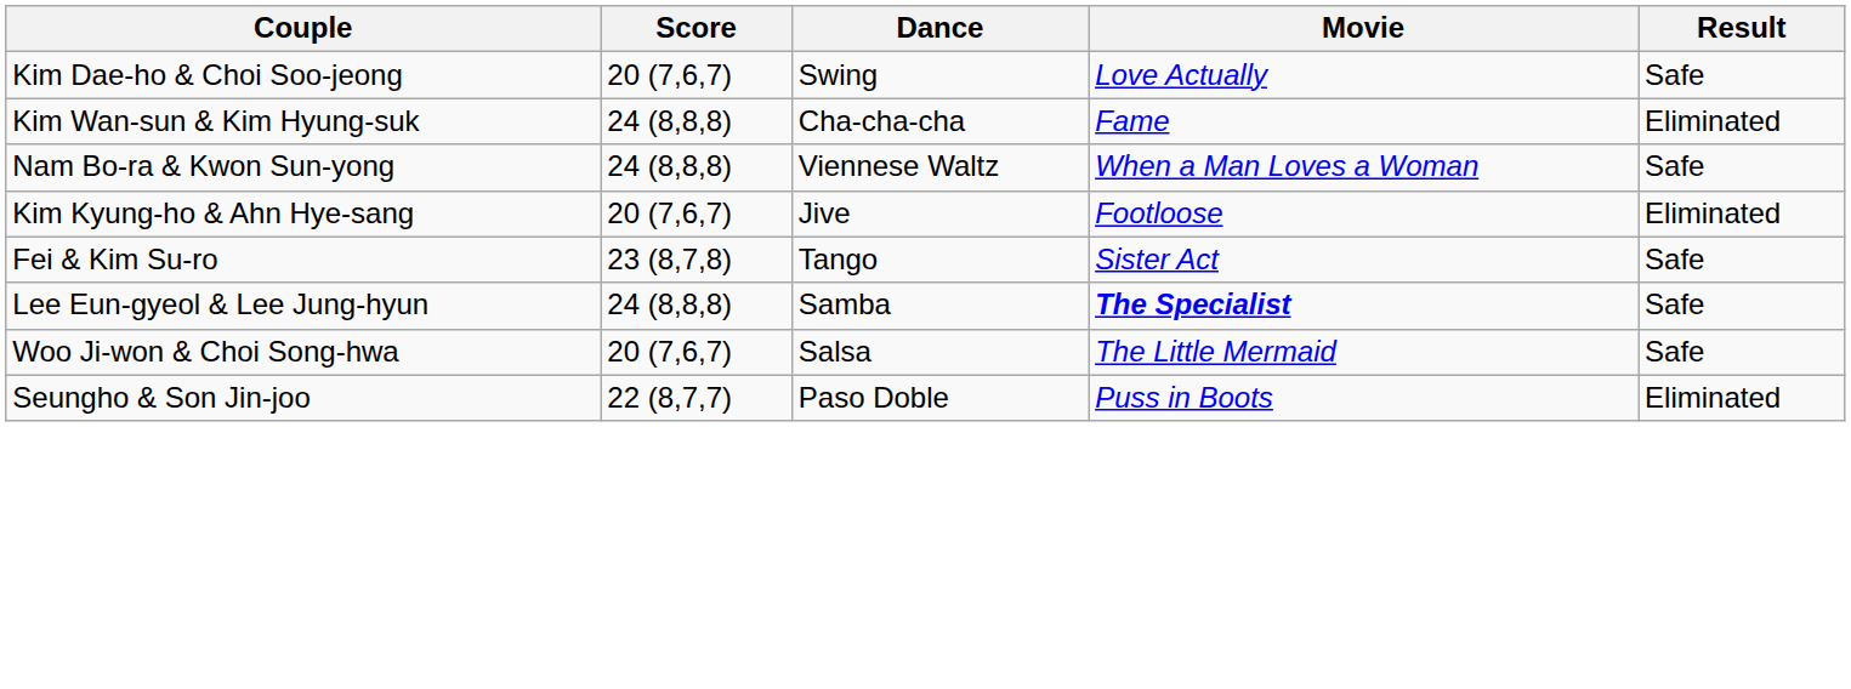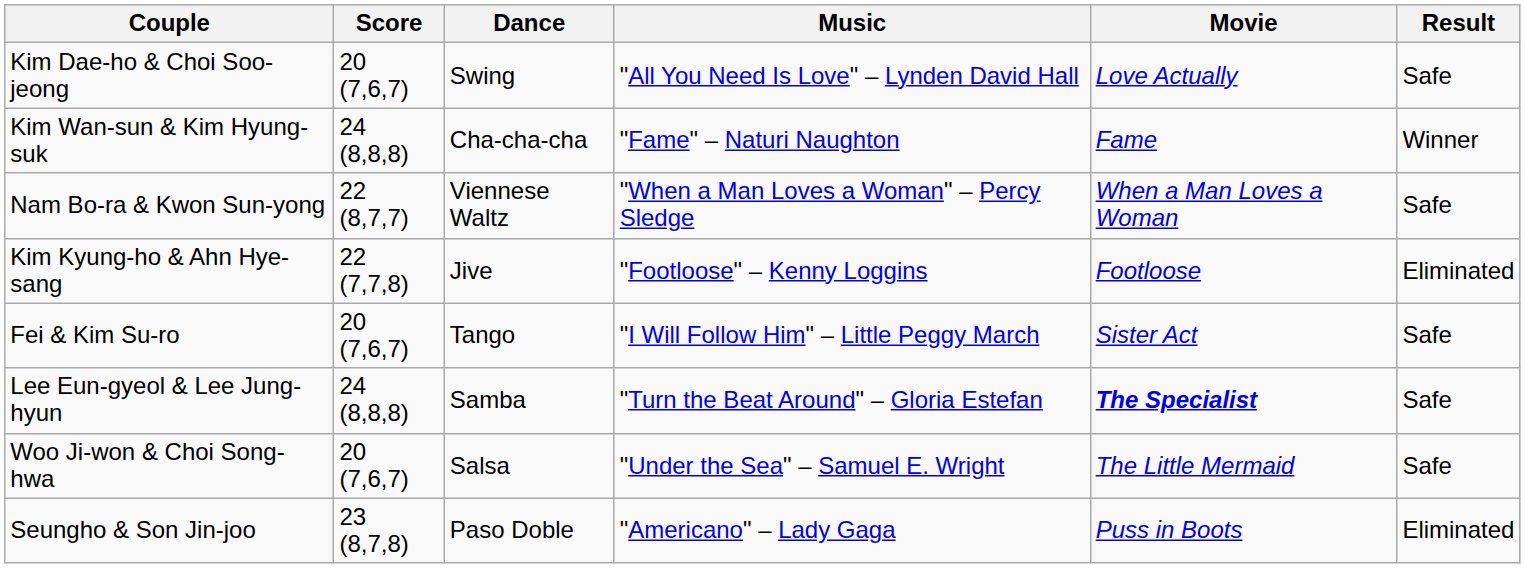 <table class="wikitable" style="width:80%;">
 <tr>
 <th>Couple</th>
 <th>Score</th>
 <th>Dance</th>
+<th>Music</th>
 <th>Movie</th>
 <th>Result</th>
 </tr>
 <tr>
 <td>Kim Dae-ho & Choi Soo-jeong</td>
 <td>20 (7,6,7)</td>
 <td>Swing</td>
+<td>"<a href='#'>All You Need Is Love</a>" – <a href='#'>Lynden David Hall</a></td>
 <td><em><a href='#'>Love Actually</a></em></td>
 <td>Safe</td>
 </tr>
 <tr>
 <td>Kim Wan-sun & Kim Hyung-suk</td>
 <td>24 (8,8,8)</td>
 <td>Cha-cha-cha</td>
+<td>"<a href='#'>Fame</a>" – <a href='#'>Naturi Naughton</a></td>
 <td><em><a href='#'>Fame</a></em></td>
-<td>Eliminated</td>
+<td>Winner</td>
 </tr>
 <tr>
 <td>Nam Bo-ra & Kwon Sun-yong</td>
-<td>24 (8,8,8)</td>
+<td>22 (8,7,7)</td>
 <td>Viennese Waltz</td>
+<td>"<a href='#'>When a Man Loves a Woman</a>" – <a href='#'>Percy Sledge</a></td>
 <td><em><a href='#'>When a Man Loves a Woman</a></em></td>
 <td>Safe</td>
 </tr>
 <tr>
 <td>Kim Kyung-ho & Ahn Hye-sang</td>
-<td>20 (7,6,7)</td>
+<td>22 (7,7,8)</td>
 <td>Jive</td>
+<td>"<a href='#'>Footloose</a>" – <a href='#'>Kenny Loggins</a></td>
 <td><em><a href='#'>Footloose</a></em></td>
 <td>Eliminated</td>
 </tr>
 <tr>
 <td>Fei & Kim Su-ro</td>
-<td>23 (8,7,8)</td>
+<td>20 (7,6,7)</td>
 <td>Tango</td>
+<td>"<a href='#'>I Will Follow Him</a>" – <a href='#'>Little Peggy March</a></td>
 <td><em><a href='#'>Sister Act</a></em></td>
 <td>Safe</td>
 </tr>
 <tr>
 <td>Lee Eun-gyeol & Lee Jung-hyun</td>
 <td>24 (8,8,8)</td>
 <td>Samba</td>
+<td>"<a href='#'>Turn the Beat Around</a>" – <a href='#'>Gloria Estefan</a></td>
 <td><strong><em><a href='#'>The Specialist</a></em></strong></td>
 <td>Safe</td>
 </tr>
 <tr>
 <td>Woo Ji-won & Choi Song-hwa</td>
 <td>20 (7,6,7)</td>
 <td>Salsa</td>
+<td>"<a href='#'>Under the Sea</a>" – <a href='#'>Samuel E. Wright</a></td>
 <td><em><a href='#'>The Little Mermaid</a></em></td>
 <td>Safe</td>
 </tr>
 <tr>
 <td>Seungho & Son Jin-joo</td>
-<td>22 (8,7,7)</td>
+<td>23 (8,7,8)</td>
 <td>Paso Doble</td>
+<td>"<a href='#'>Americano</a>" – <a href='#'>Lady Gaga</a></td>
 <td><em><a href='#'>Puss in Boots</a></em></td>
 <td>Eliminated</td>
 </tr>
 </table>
